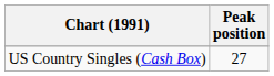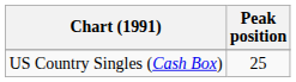 <table class="wikitable sortable">
 <tr>
 <th align="left">Chart (1991)</th>
 <th align="center">Peak<br>position</th>
 </tr>
 <tr>
 </tr>
 <tr>
 </tr>
 <tr>
 <td align="left">US Country Singles (<em><a href='#'>Cash Box</a></em>)</td>
-<td style="text-align:center;">27</td>
+<td style="text-align:center;">25</td>
 </tr>
 </table>
